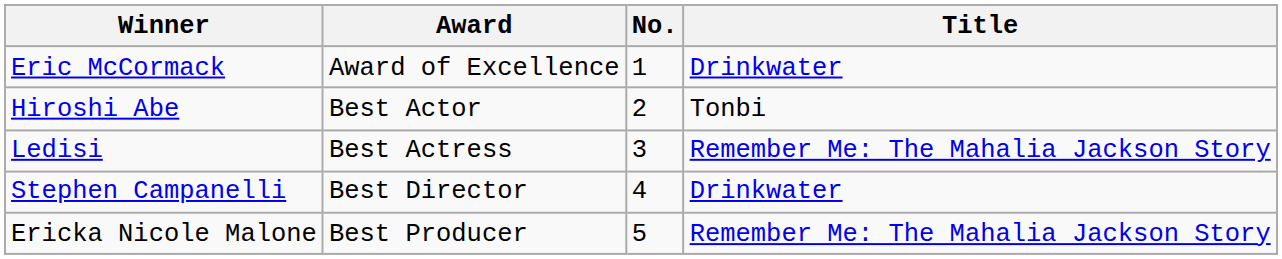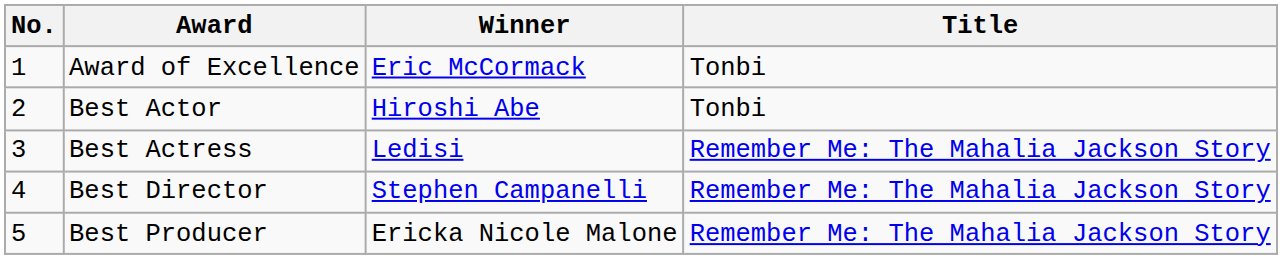 <table class="wikitable">
 <tr>
+<th>No.</th>
+<th>Award</th>
 <th>Winner</th>
-<th>Award</th>
-<th>No.</th>
 <th>Title</th>
 </tr>
 <tr>
+<td>1</td>
+<td>Award of Excellence</td>
 <td><a href='#'>Eric McCormack</a></td>
-<td>Award of Excellence</td>
-<td>1</td>
-<td><a href='#'>Drinkwater</a></td>
-</tr>
-<tr>
-<td><a href='#'>Hiroshi Abe</a></td>
-<td>Best Actor</td>
-<td>2</td>
 <td>Tonbi</td>
 </tr>
 <tr>
+<td>2</td>
+<td>Best Actor</td>
+<td><a href='#'>Hiroshi Abe</a></td>
+<td>Tonbi</td>
+</tr>
+<tr>
+<td>3</td>
+<td>Best Actress</td>
 <td><a href='#'>Ledisi</a></td>
-<td>Best Actress</td>
-<td>3</td>
 <td><a href='#'>Remember Me: The Mahalia Jackson Story</a></td>
 </tr>
 <tr>
+<td>4</td>
+<td>Best Director</td>
 <td><a href='#'>Stephen Campanelli</a></td>
-<td>Best Director</td>
-<td>4</td>
-<td><a href='#'>Drinkwater</a></td>
+<td><a href='#'>Remember Me: The Mahalia Jackson Story</a></td>
 </tr>
 <tr>
+<td>5</td>
+<td>Best Producer</td>
 <td>Ericka Nicole Malone</td>
-<td>Best Producer</td>
-<td>5</td>
 <td><a href='#'>Remember Me: The Mahalia Jackson Story</a></td>
 </tr>
 </table>
